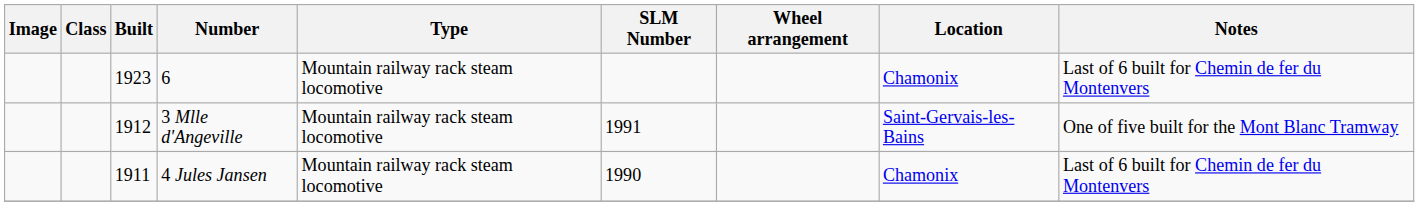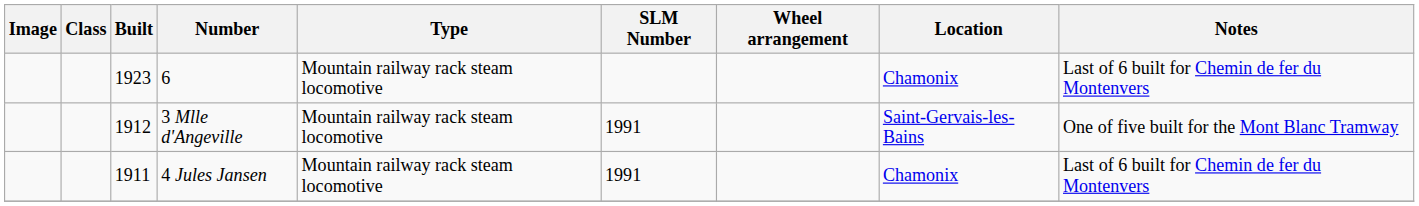 <table class="wikitable">
 <tr>
 <th>Image</th>
 <th>Class</th>
 <th>Built</th>
 <th>Number</th>
 <th>Type</th>
 <th>SLM Number</th>
 <th>Wheel arrangement</th>
 <th>Location</th>
 <th>Notes</th>
 </tr>
 <tr>
 <td></td>
 <td></td>
 <td>1923</td>
 <td>6</td>
 <td>Mountain railway rack steam locomotive</td>
 <td></td>
 <td></td>
 <td><a href='#'>Chamonix</a></td>
 <td>Last of 6 built for <a href='#'>Chemin de fer du Montenvers</a></td>
 </tr>
 <tr>
 <td></td>
 <td></td>
 <td>1912</td>
 <td>3 <em>Mlle d'Angeville</em></td>
 <td>Mountain railway rack steam locomotive</td>
 <td>1991</td>
 <td></td>
 <td><a href='#'>Saint-Gervais-les-Bains</a></td>
 <td>One of five built for the <a href='#'>Mont Blanc Tramway</a></td>
 </tr>
 <tr>
 <td></td>
 <td></td>
 <td>1911</td>
 <td>4 <em>Jules Jansen</em></td>
 <td>Mountain railway rack steam locomotive</td>
-<td>1990</td>
+<td>1991</td>
 <td></td>
 <td><a href='#'>Chamonix</a></td>
 <td>Last of 6 built for <a href='#'>Chemin de fer du Montenvers</a></td>
 </tr>
 <tr>
 </tr>
 </table>
